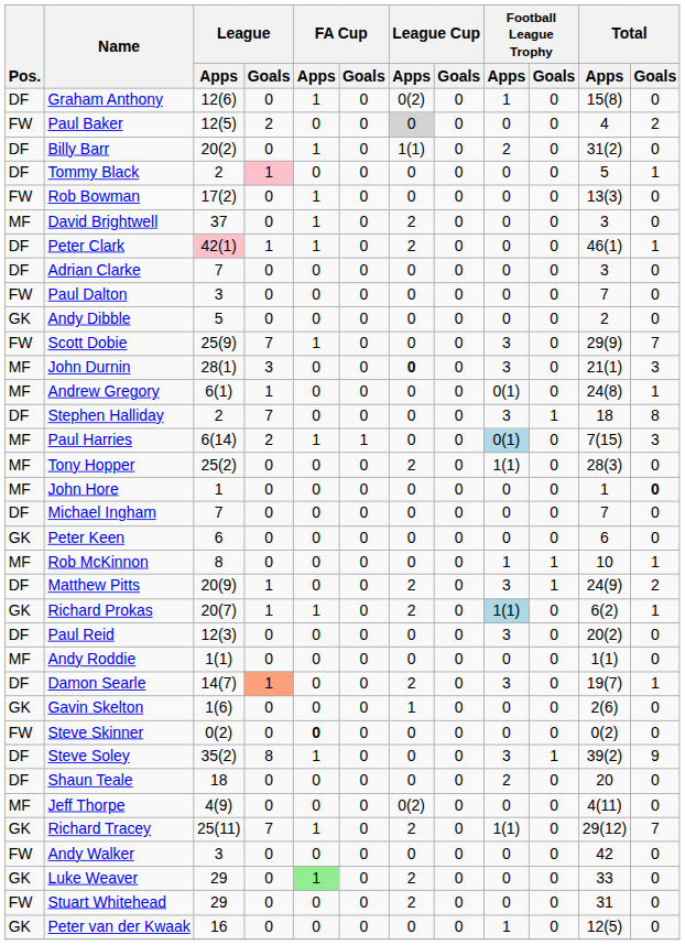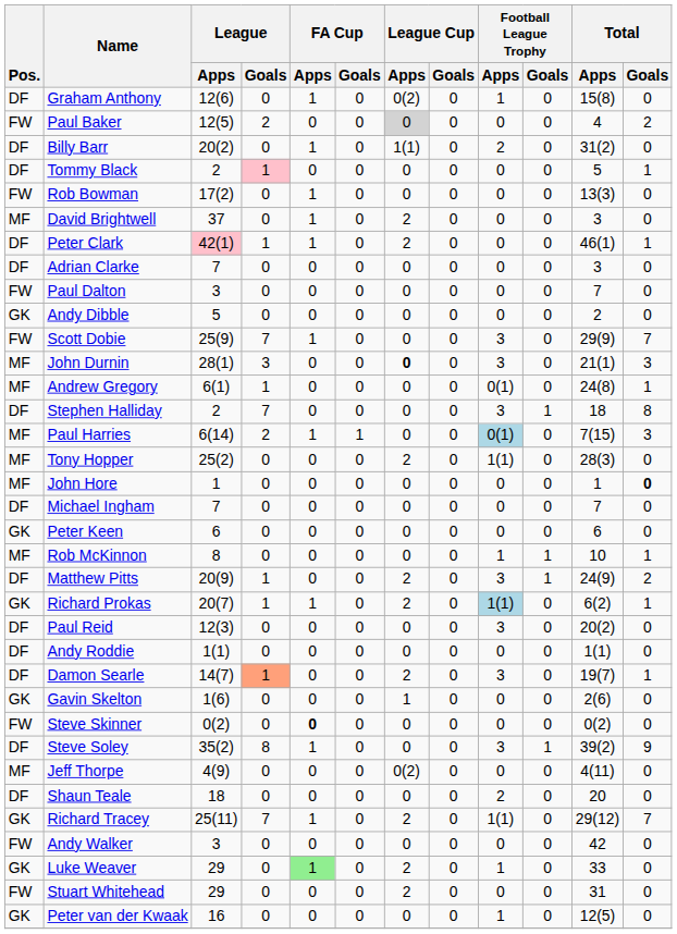 <table class="wikitable" style="text-align:center">
 <tr>
 <th rowspan="2" valign="bottom">Pos.</th>
 <th rowspan="2">Name</th>
 <th colspan="2" width="85">League</th>
 <th colspan="2" width="85">FA Cup</th>
 <th colspan="2" width="85">League Cup</th>
 <th colspan="2" width="85"><small> Football League Trophy </small></th>
 <th colspan="2" width="85">Total</th>
 </tr>
 <tr>
 <th>Apps</th>
 <th>Goals</th>
 <th>Apps</th>
 <th>Goals</th>
 <th>Apps</th>
 <th>Goals</th>
 <th>Apps</th>
 <th>Goals</th>
 <th>Apps</th>
 <th>Goals</th>
 </tr>
 <tr>
 <td align="left">DF</td>
 <td align="left"> <a href='#'>Graham Anthony</a></td>
 <td>12(6)</td>
 <td>0</td>
 <td>1</td>
 <td>0</td>
 <td>0(2)</td>
 <td>0</td>
 <td>1</td>
 <td>0</td>
 <td>15(8)</td>
 <td>0</td>
 </tr>
 <tr>
 <td align="left">FW</td>
 <td align="left"> <a href='#'>Paul Baker</a></td>
 <td>12(5)</td>
 <td>2</td>
 <td>0</td>
 <td>0</td>
 <td style="background: lightgrey;">0</td>
 <td>0</td>
 <td>0</td>
 <td>0</td>
 <td>4</td>
 <td>2</td>
 </tr>
 <tr>
 <td align="left">DF</td>
 <td align="left"> <a href='#'>Billy Barr</a></td>
 <td>20(2)</td>
 <td>0</td>
 <td>1</td>
 <td>0</td>
 <td>1(1)</td>
 <td>0</td>
 <td>2</td>
 <td>0</td>
 <td>31(2)</td>
 <td>0</td>
 </tr>
 <tr>
 <td align="left">DF</td>
 <td align="left"> <a href='#'>Tommy Black</a></td>
 <td>2</td>
 <td style="background: pink;">1</td>
 <td>0</td>
 <td>0</td>
 <td>0</td>
 <td>0</td>
 <td>0</td>
 <td>0</td>
 <td>5</td>
 <td>1</td>
 </tr>
 <tr>
 <td align="left">FW</td>
 <td align="left"> <a href='#'>Rob Bowman</a></td>
 <td>17(2)</td>
 <td>0</td>
 <td>1</td>
 <td>0</td>
 <td>0</td>
 <td>0</td>
 <td>0</td>
 <td>0</td>
 <td>13(3)</td>
 <td>0</td>
 </tr>
 <tr>
 <td align="left">MF</td>
 <td align="left"> <a href='#'>David Brightwell</a></td>
 <td>37</td>
 <td>0</td>
 <td>1</td>
 <td>0</td>
 <td>2</td>
 <td>0</td>
 <td>0</td>
 <td>0</td>
 <td>3</td>
 <td>0</td>
 </tr>
 <tr>
 <td align="left">DF</td>
 <td align="left"> <a href='#'>Peter Clark</a></td>
 <td style="background: pink;">42(1)</td>
 <td>1</td>
 <td>1</td>
 <td>0</td>
 <td>2</td>
 <td>0</td>
 <td>0</td>
 <td>0</td>
 <td>46(1)</td>
 <td>1</td>
 </tr>
 <tr>
 <td align="left">DF</td>
 <td align="left"> <a href='#'>Adrian Clarke</a></td>
 <td>7</td>
 <td>0</td>
 <td>0</td>
 <td>0</td>
 <td>0</td>
 <td>0</td>
 <td>0</td>
 <td>0</td>
 <td>3</td>
 <td>0</td>
 </tr>
 <tr>
 <td align="left">FW</td>
 <td align="left"> <a href='#'>Paul Dalton</a></td>
 <td>3</td>
 <td>0</td>
 <td>0</td>
 <td>0</td>
 <td>0</td>
 <td>0</td>
 <td>0</td>
 <td>0</td>
 <td>7</td>
 <td>0</td>
 </tr>
 <tr>
 <td align="left">GK</td>
 <td align="left"> <a href='#'>Andy Dibble</a></td>
 <td>5</td>
 <td>0</td>
 <td>0</td>
 <td>0</td>
 <td>0</td>
 <td>0</td>
 <td>0</td>
 <td>0</td>
 <td>2</td>
 <td>0</td>
 </tr>
 <tr>
 <td align="left">FW</td>
 <td align="left"> <a href='#'>Scott Dobie</a></td>
 <td>25(9)</td>
 <td>7</td>
 <td>1</td>
 <td>0</td>
 <td>0</td>
 <td>0</td>
 <td>3</td>
 <td>0</td>
 <td>29(9)</td>
 <td>7</td>
 </tr>
 <tr>
 <td align="left">MF</td>
 <td align="left"> <a href='#'>John Durnin</a></td>
 <td>28(1)</td>
 <td>3</td>
 <td>0</td>
 <td>0</td>
 <td><strong>0</strong></td>
 <td>0</td>
 <td>3</td>
 <td>0</td>
 <td>21(1)</td>
 <td>3</td>
 </tr>
 <tr>
 <td align="left">MF</td>
 <td align="left"> <a href='#'>Andrew Gregory</a></td>
 <td>6(1)</td>
 <td>1</td>
 <td>0</td>
 <td>0</td>
 <td>0</td>
 <td>0</td>
 <td>0(1)</td>
 <td>0</td>
 <td>24(8)</td>
 <td>1</td>
 </tr>
 <tr>
 <td align="left">DF</td>
 <td align="left"> <a href='#'>Stephen Halliday</a></td>
 <td>2</td>
 <td>7</td>
 <td>0</td>
 <td>0</td>
 <td>0</td>
 <td>0</td>
 <td>3</td>
 <td>1</td>
 <td>18</td>
 <td>8</td>
 </tr>
 <tr>
 <td align="left">MF</td>
 <td align="left"> <a href='#'>Paul Harries</a></td>
 <td>6(14)</td>
 <td>2</td>
 <td>1</td>
 <td>1</td>
 <td>0</td>
 <td>0</td>
 <td style="background: lightblue;">0(1)</td>
 <td>0</td>
 <td>7(15)</td>
 <td>3</td>
 </tr>
 <tr>
 <td align="left">MF</td>
 <td align="left"> <a href='#'>Tony Hopper</a></td>
 <td>25(2)</td>
 <td>0</td>
 <td>0</td>
 <td>0</td>
 <td>2</td>
 <td>0</td>
 <td>1(1)</td>
 <td>0</td>
 <td>28(3)</td>
 <td>0</td>
 </tr>
 <tr>
 <td align="left">MF</td>
 <td align="left"> <a href='#'>John Hore</a></td>
 <td>1</td>
 <td>0</td>
 <td>0</td>
 <td>0</td>
 <td>0</td>
 <td>0</td>
 <td>0</td>
 <td>0</td>
 <td>1</td>
 <td><strong>0</strong></td>
 </tr>
 <tr>
 <td align="left">DF</td>
 <td align="left"> <a href='#'>Michael Ingham</a></td>
 <td>7</td>
 <td>0</td>
 <td>0</td>
 <td>0</td>
 <td>0</td>
 <td>0</td>
 <td>0</td>
 <td>0</td>
 <td>7</td>
 <td>0</td>
 </tr>
 <tr>
 <td align="left">GK</td>
 <td align="left"> <a href='#'>Peter Keen</a></td>
 <td>6</td>
 <td>0</td>
 <td>0</td>
 <td>0</td>
 <td>0</td>
 <td>0</td>
 <td>0</td>
 <td>0</td>
 <td>6</td>
 <td>0</td>
 </tr>
 <tr>
 <td align="left">MF</td>
 <td align="left"> <a href='#'>Rob McKinnon</a></td>
 <td>8</td>
 <td>0</td>
 <td>0</td>
 <td>0</td>
 <td>0</td>
 <td>0</td>
 <td>1</td>
 <td>1</td>
 <td>10</td>
 <td>1</td>
 </tr>
 <tr>
 <td align="left">DF</td>
 <td align="left"> <a href='#'>Matthew Pitts</a></td>
 <td>20(9)</td>
 <td>1</td>
 <td>0</td>
 <td>0</td>
 <td>2</td>
 <td>0</td>
 <td>3</td>
 <td>1</td>
 <td>24(9)</td>
 <td>2</td>
 </tr>
 <tr>
 <td align="left">GK</td>
 <td align="left"> <a href='#'>Richard Prokas</a></td>
 <td>20(7)</td>
 <td>1</td>
 <td>1</td>
 <td>0</td>
 <td>2</td>
 <td>0</td>
 <td style="background: lightblue;">1(1)</td>
 <td>0</td>
 <td>6(2)</td>
 <td>1</td>
 </tr>
 <tr>
 <td align="left">DF</td>
 <td align="left"> <a href='#'>Paul Reid</a></td>
 <td>12(3)</td>
 <td>0</td>
 <td>0</td>
 <td>0</td>
 <td>0</td>
 <td>0</td>
 <td>3</td>
 <td>0</td>
 <td>20(2)</td>
 <td>0</td>
 </tr>
 <tr>
-<td align="left">MF</td>
+<td align="left">DF</td>
 <td align="left"> <a href='#'>Andy Roddie</a></td>
 <td>1(1)</td>
 <td>0</td>
 <td>0</td>
 <td>0</td>
 <td>0</td>
 <td>0</td>
 <td>0</td>
 <td>0</td>
 <td>1(1)</td>
 <td>0</td>
 </tr>
 <tr>
 <td align="left">DF</td>
 <td align="left"> <a href='#'>Damon Searle</a></td>
 <td>14(7)</td>
 <td style="background: lightsalmon;">1</td>
 <td>0</td>
 <td>0</td>
 <td>2</td>
 <td>0</td>
 <td>3</td>
 <td>0</td>
 <td>19(7)</td>
 <td>1</td>
 </tr>
 <tr>
 <td align="left">GK</td>
 <td align="left"> <a href='#'>Gavin Skelton</a></td>
 <td>1(6)</td>
 <td>0</td>
 <td>0</td>
 <td>0</td>
 <td>1</td>
 <td>0</td>
 <td>0</td>
 <td>0</td>
 <td>2(6)</td>
 <td>0</td>
 </tr>
 <tr>
 <td align="left">FW</td>
 <td align="left"> <a href='#'>Steve Skinner</a></td>
 <td>0(2)</td>
 <td>0</td>
 <td><strong>0</strong></td>
 <td>0</td>
 <td>0</td>
 <td>0</td>
 <td>0</td>
 <td>0</td>
 <td>0(2)</td>
 <td>0</td>
 </tr>
 <tr>
 <td align="left">DF</td>
 <td align="left"> <a href='#'>Steve Soley</a></td>
 <td>35(2)</td>
 <td>8</td>
 <td>1</td>
 <td>0</td>
 <td>0</td>
 <td>0</td>
 <td>3</td>
 <td>1</td>
 <td>39(2)</td>
 <td>9</td>
 </tr>
 <tr>
+<td align="left">MF</td>
+<td align="left"> <a href='#'>Jeff Thorpe</a></td>
+<td>4(9)</td>
+<td>0</td>
+<td>0</td>
+<td>0</td>
+<td>0(2)</td>
+<td>0</td>
+<td>0</td>
+<td>0</td>
+<td>4(11)</td>
+<td>0</td>
+</tr>
+<tr>
 <td align="left">DF</td>
 <td align="left"> <a href='#'>Shaun Teale</a></td>
 <td>18</td>
 <td>0</td>
 <td>0</td>
 <td>0</td>
 <td>0</td>
 <td>0</td>
 <td>2</td>
 <td>0</td>
 <td>20</td>
-<td>0</td>
-</tr>
-<tr>
-<td align="left">MF</td>
-<td align="left"> <a href='#'>Jeff Thorpe</a></td>
-<td>4(9)</td>
-<td>0</td>
-<td>0</td>
-<td>0</td>
-<td>0(2)</td>
-<td>0</td>
-<td>0</td>
-<td>0</td>
-<td>4(11)</td>
 <td>0</td>
 </tr>
 <tr>
 <td align="left">GK</td>
 <td align="left"> <a href='#'>Richard Tracey</a></td>
 <td>25(11)</td>
 <td>7</td>
 <td>1</td>
 <td>0</td>
 <td>2</td>
 <td>0</td>
 <td>1(1)</td>
 <td>0</td>
 <td>29(12)</td>
 <td>7</td>
 </tr>
 <tr>
 <td align="left">FW</td>
 <td align="left"> <a href='#'>Andy Walker</a></td>
 <td>3</td>
 <td>0</td>
 <td>0</td>
 <td>0</td>
 <td>0</td>
 <td>0</td>
 <td>0</td>
 <td>0</td>
 <td>42</td>
 <td>0</td>
 </tr>
 <tr>
 <td align="left">GK</td>
 <td align="left"> <a href='#'>Luke Weaver</a></td>
 <td>29</td>
 <td>0</td>
 <td style="background: lightgreen;">1</td>
 <td>0</td>
 <td>2</td>
 <td>0</td>
-<td>0</td>
+<td>1</td>
 <td>0</td>
 <td>33</td>
 <td>0</td>
 </tr>
 <tr>
 <td align="left">FW</td>
 <td align="left"> <a href='#'>Stuart Whitehead</a></td>
 <td>29</td>
 <td>0</td>
 <td>0</td>
 <td>0</td>
 <td>2</td>
 <td>0</td>
 <td>0</td>
 <td>0</td>
 <td>31</td>
 <td>0</td>
 </tr>
 <tr>
 <td align="left">GK</td>
 <td align="left"> <a href='#'>Peter van der Kwaak</a></td>
 <td>16</td>
 <td>0</td>
 <td>0</td>
 <td>0</td>
 <td>0</td>
 <td>0</td>
 <td>1</td>
 <td>0</td>
 <td>12(5)</td>
 <td>0</td>
 </tr>
 <tr>
 </tr>
 </table>
